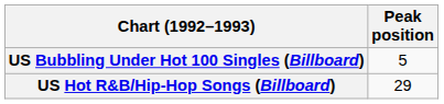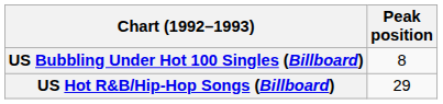 <table class="wikitable sortable plainrowheaders" style="text-align:center">
 <tr>
 <th scope="col">Chart (1992–1993)</th>
 <th scope="col">Peak<br>position</th>
 </tr>
 <tr>
 <th scope="row">US <a href='#'>Bubbling Under Hot 100 Singles</a> (<em><a href='#'>Billboard</a></em>)</th>
-<td>5</td>
+<td>8</td>
 </tr>
 <tr>
 <th scope="row">US <a href='#'>Hot R&B/Hip-Hop Songs</a> (<em><a href='#'>Billboard</a></em>)</th>
 <td>29</td>
 </tr>
 </table>
